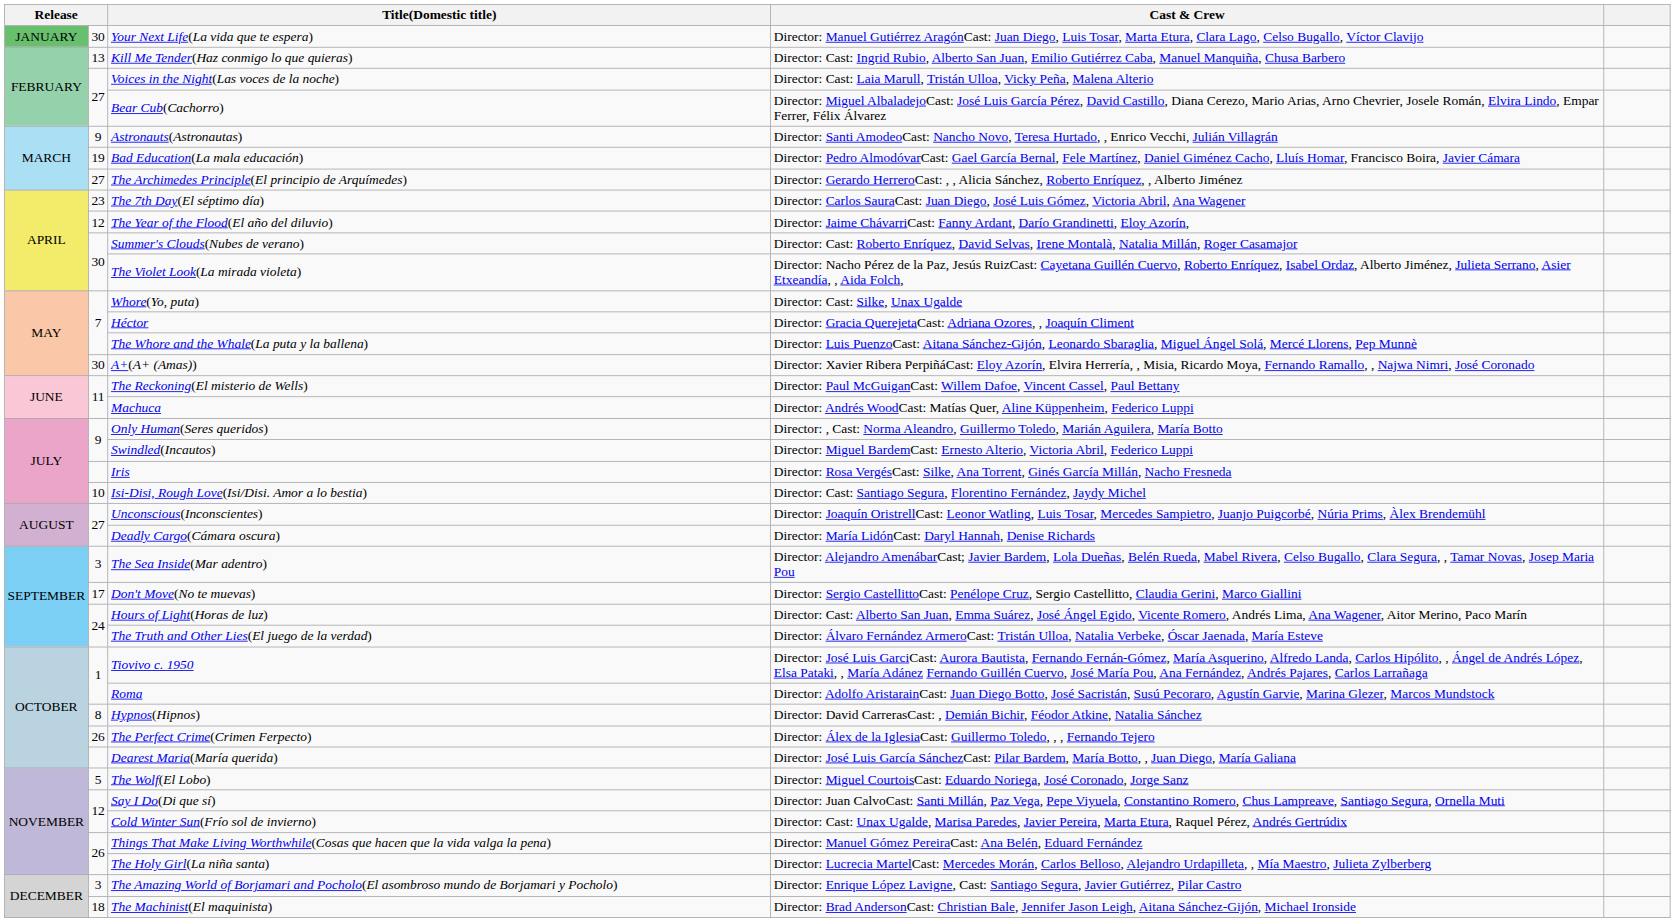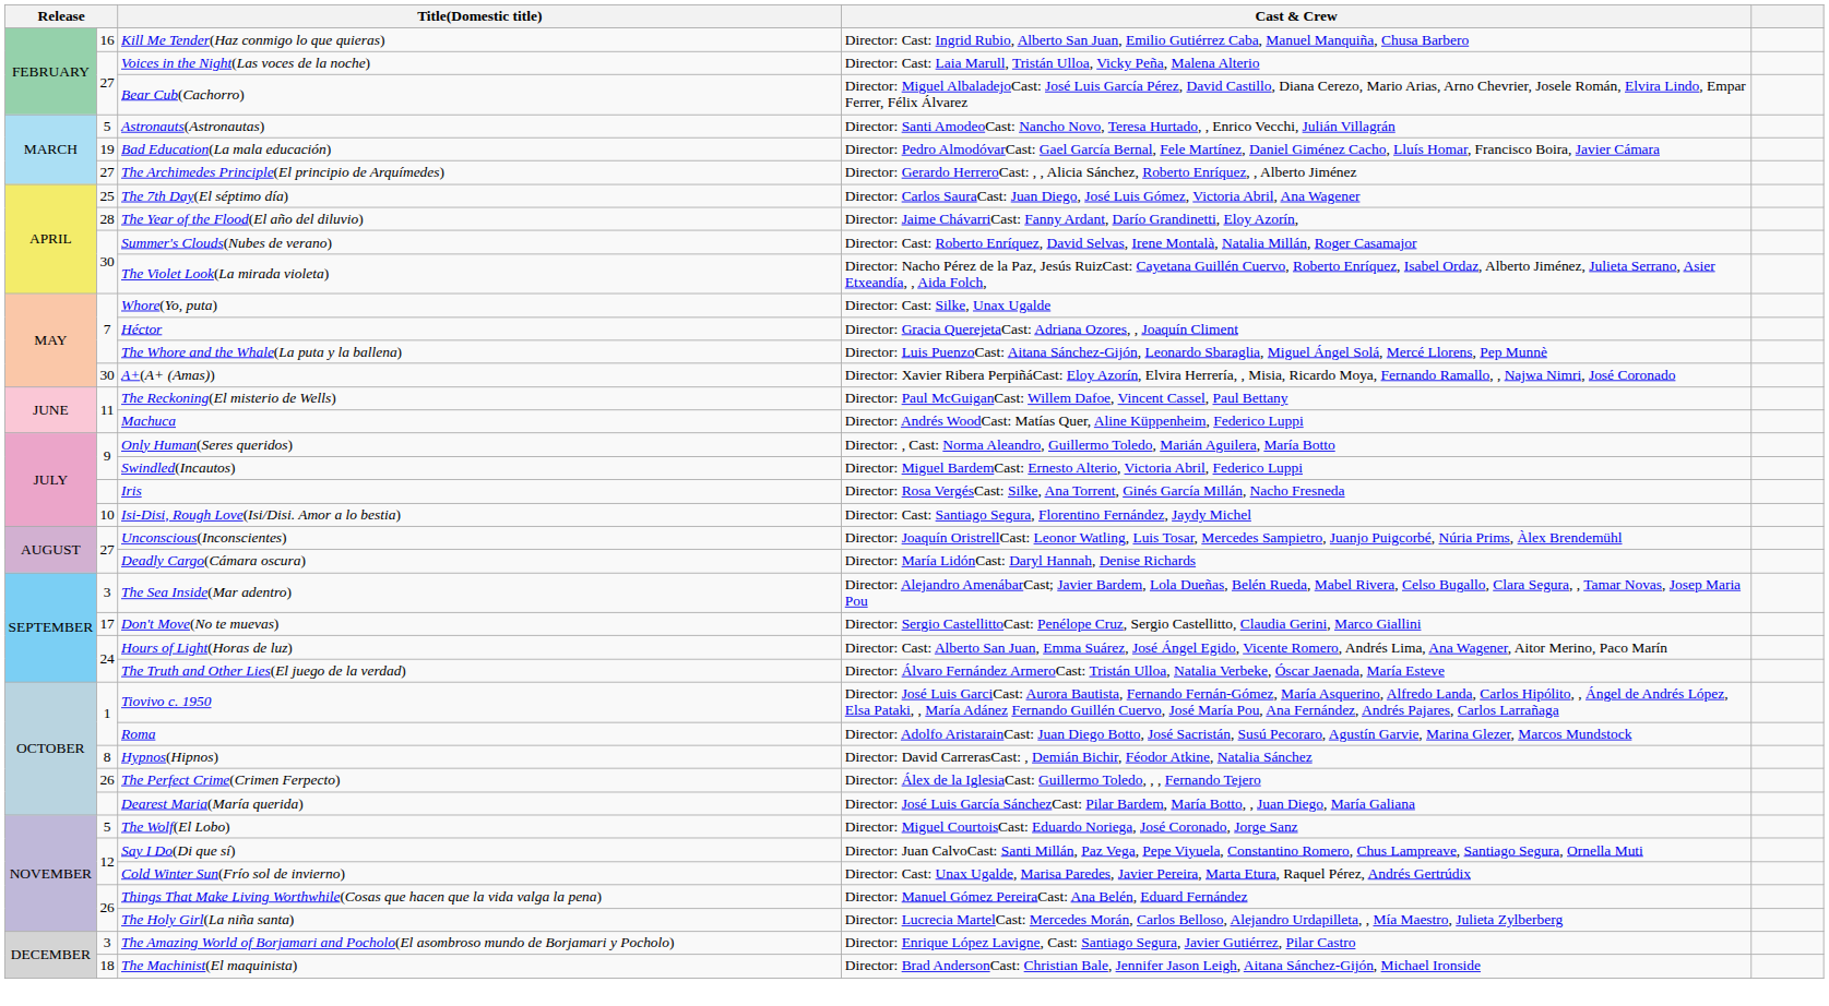 <table class="wikitable sortable" style="width:100%;">
 <tr>
 <th colspan="2" style="width:5%;">Release</th>
 <th>Title(Domestic title)</th>
 <th style="width:50%;">Cast & Crew</th>
 <th style="width:4%;"></th>
 </tr>
 <tr>
-<td align = "center" rowspan = "1" bgcolor = #68bf6e>JANUARY</td>
-<td align = "center">30</td>
-<td><em><a href='#'>Your Next Life</a></em>(<em>La vida que te espera</em>)</td>
-<td>Director: <a href='#'>Manuel Gutiérrez Aragón</a>Cast: <a href='#'>Juan Diego</a>, <a href='#'>Luis Tosar</a>, <a href='#'>Marta Etura</a>, <a href='#'>Clara Lago</a>, <a href='#'>Celso Bugallo</a>, <a href='#'>Víctor Clavijo</a></td>
-<td align = "center"></td>
-</tr>
-<tr>
 <td rowspan = "3" align = "center" bgcolor = "#95d1ab">FEBRUARY</td>
-<td align = "center">13</td>
+<td align = "center">16</td>
 <td><em><a href='#'>Kill Me Tender</a></em>(<em>Haz conmigo lo que quieras</em>)</td>
 <td>Director: Cast: <a href='#'>Ingrid Rubio</a>, <a href='#'>Alberto San Juan</a>, <a href='#'>Emilio Gutiérrez Caba</a>, <a href='#'>Manuel Manquiña</a>, <a href='#'>Chusa Barbero</a></td>
 <td align = "center"></td>
 </tr>
 <tr>
 <td rowspan = "2" align = "center">27</td>
 <td><em><a href='#'>Voices in the Night</a></em>(<em>Las voces de la noche</em>)</td>
 <td>Director: Cast: <a href='#'>Laia Marull</a>, <a href='#'>Tristán Ulloa</a>, <a href='#'>Vicky Peña</a>, <a href='#'>Malena Alterio</a></td>
 <td align = "center"></td>
 </tr>
 <tr>
 <td><em><a href='#'>Bear Cub</a></em>(<em>Cachorro</em>)</td>
 <td>Director: <a href='#'>Miguel Albaladejo</a>Cast: <a href='#'>José Luis García Pérez</a>, <a href='#'>David Castillo</a>, Diana Cerezo, Mario Arias, Arno Chevrier, Josele Román, <a href='#'>Elvira Lindo</a>, Empar Ferrer, Félix Álvarez</td>
 <td align = "center"></td>
 </tr>
 <tr>
 <td align = "center" rowspan = "3" bgcolor = "#abdff4">MARCH</td>
-<td align = "center">9</td>
+<td align = "center">5</td>
 <td><em><a href='#'>Astronauts</a></em>(<em>Astronautas</em>)</td>
 <td>Director: <a href='#'>Santi Amodeo</a>Cast: <a href='#'>Nancho Novo</a>, <a href='#'>Teresa Hurtado</a>, , Enrico Vecchi, <a href='#'>Julián Villagrán</a></td>
 <td align =" center"></td>
 </tr>
 <tr>
 <td align = "center">19</td>
 <td><em><a href='#'>Bad Education</a></em>(<em>La mala educación</em>)</td>
 <td>Director: <a href='#'>Pedro Almodóvar</a>Cast: <a href='#'>Gael García Bernal</a>, <a href='#'>Fele Martínez</a>, <a href='#'>Daniel Giménez Cacho</a>, <a href='#'>Lluís Homar</a>, Francisco Boira, <a href='#'>Javier Cámara</a></td>
 <td align = "center"></td>
 </tr>
 <tr>
 <td align = "center">27</td>
 <td><em><a href='#'>The Archimedes Principle</a></em>(<em>El principio de Arquímedes</em>)</td>
 <td>Director: <a href='#'>Gerardo Herrero</a>Cast: , , Alicia Sánchez, <a href='#'>Roberto Enríquez</a>, , Alberto Jiménez</td>
 <td align = "center"></td>
 </tr>
 <tr>
 <td align = "center" rowspan = "4" bgcolor = "f3ec6a">APRIL</td>
-<td align = "center">23</td>
+<td align = "center">25</td>
 <td><em><a href='#'>The 7th Day</a></em>(<em>El séptimo día</em>)</td>
 <td>Director: <a href='#'>Carlos Saura</a>Cast: <a href='#'>Juan Diego</a>, <a href='#'>José Luis Gómez</a>, <a href='#'>Victoria Abril</a>, <a href='#'>Ana Wagener</a></td>
 <td align = "center"></td>
 </tr>
 <tr>
-<td align = "center">12</td>
+<td align = "center">28</td>
 <td><em><a href='#'>The Year of the Flood</a></em>(<em>El año del diluvio</em>)</td>
 <td>Director: <a href='#'>Jaime Chávarri</a>Cast: <a href='#'>Fanny Ardant</a>, <a href='#'>Darío Grandinetti</a>, <a href='#'>Eloy Azorín</a>, </td>
 <td align = "center"></td>
 </tr>
 <tr>
 <td rowspan = "2" align = "center">30</td>
 <td><em><a href='#'>Summer's Clouds</a></em>(<em>Nubes de verano</em>)</td>
 <td>Director: Cast: <a href='#'>Roberto Enríquez</a>, <a href='#'>David Selvas</a>, <a href='#'>Irene Montalà</a>, <a href='#'>Natalia Millán</a>, <a href='#'>Roger Casamajor</a></td>
 <td align = "center"></td>
 </tr>
 <tr>
 <td><em><a href='#'>The Violet Look</a></em>(<em>La mirada violeta</em>)</td>
 <td>Director: Nacho Pérez de la Paz, Jesús RuizCast: <a href='#'>Cayetana Guillén Cuervo</a>, <a href='#'>Roberto Enríquez</a>, <a href='#'>Isabel Ordaz</a>, Alberto Jiménez, <a href='#'>Julieta Serrano</a>, <a href='#'>Asier Etxeandía</a>, , <a href='#'>Aida Folch</a>, </td>
 <td align = "center"></td>
 </tr>
 <tr>
 <td align = "center" rowspan = "4" bgcolor = "#fac7a8">MAY</td>
 <td rowspan = "3" align = "center">7</td>
 <td><em><a href='#'>Whore</a></em>(<em>Yo, puta</em>)</td>
 <td>Director: Cast: <a href='#'>Silke</a>, <a href='#'>Unax Ugalde</a></td>
 <td align = "center"></td>
 </tr>
 <tr>
 <td><em><a href='#'>Héctor</a></em></td>
 <td>Director: <a href='#'>Gracia Querejeta</a>Cast: <a href='#'>Adriana Ozores</a>, , <a href='#'>Joaquín Climent</a></td>
 <td align = "center"></td>
 </tr>
 <tr>
 <td><em><a href='#'>The Whore and the Whale</a></em>(<em>La puta y la ballena</em>)</td>
 <td>Director: <a href='#'>Luis Puenzo</a>Cast: <a href='#'>Aitana Sánchez-Gijón</a>, <a href='#'>Leonardo Sbaraglia</a>, <a href='#'>Miguel Ángel Solá</a>, <a href='#'>Mercé Llorens</a>, <a href='#'>Pep Munnè</a></td>
 <td align = "center"></td>
 </tr>
 <tr>
 <td align = "center">30</td>
 <td><em><a href='#'>A+</a></em>(<em>A+ (Amas)</em>)</td>
 <td>Director: Xavier Ribera PerpiñáCast: <a href='#'>Eloy Azorín</a>, Elvira Herrería, , Misia, Ricardo Moya, <a href='#'>Fernando Ramallo</a>, , <a href='#'>Najwa Nimri</a>, <a href='#'>José Coronado</a></td>
 <td align = "center"></td>
 </tr>
 <tr>
 <td align = "center" rowspan = "2" bgcolor = "#fac7d6">JUNE</td>
 <td rowspan = "2" align = "center">11</td>
 <td><em><a href='#'>The Reckoning</a></em>(<em>El misterio de Wells</em>)</td>
 <td>Director: <a href='#'>Paul McGuigan</a>Cast: <a href='#'>Willem Dafoe</a>, <a href='#'>Vincent Cassel</a>, <a href='#'>Paul Bettany</a></td>
 <td align = "center"></td>
 </tr>
 <tr>
 <td><em><a href='#'>Machuca</a></em></td>
 <td>Director: <a href='#'>Andrés Wood</a>Cast: Matías Quer, <a href='#'>Aline Küppenheim</a>, <a href='#'>Federico Luppi</a></td>
 <td align = "center"></td>
 </tr>
 <tr>
 <td align = "center" rowspan = "4" bgcolor = "#eba5c9">JULY</td>
 <td rowspan = "2" align = "center">9</td>
 <td><em><a href='#'>Only Human</a></em>(<em>Seres queridos</em>)</td>
 <td>Director: , Cast: <a href='#'>Norma Aleandro</a>, <a href='#'>Guillermo Toledo</a>, <a href='#'>Marián Aguilera</a>, <a href='#'>María Botto</a></td>
 <td align = "center"></td>
 </tr>
 <tr>
 <td><em><a href='#'>Swindled</a></em>(<em>Incautos</em>)</td>
 <td>Director: <a href='#'>Miguel Bardem</a>Cast: <a href='#'>Ernesto Alterio</a>, <a href='#'>Victoria Abril</a>, <a href='#'>Federico Luppi</a></td>
 <td align = "center"></td>
 </tr>
 <tr>
 <td></td>
 <td><em><a href='#'>Iris</a></em></td>
 <td>Director: <a href='#'>Rosa Vergés</a>Cast: <a href='#'>Silke</a>, <a href='#'>Ana Torrent</a>, <a href='#'>Ginés García Millán</a>, <a href='#'>Nacho Fresneda</a></td>
 <td></td>
 </tr>
 <tr>
 <td align = "center">10</td>
 <td><em><a href='#'>Isi-Disi, Rough Love</a></em>(<em>Isi/Disi. Amor a lo bestia</em>)</td>
 <td>Director: Cast: <a href='#'>Santiago Segura</a>, <a href='#'>Florentino Fernández</a>, <a href='#'>Jaydy Michel</a></td>
 <td align = "center"></td>
 </tr>
 <tr>
 <td rowspan = "2" align = "center" bgcolor = "#d2b0d1">AUGUST</td>
 <td rowspan = "2" align = "center">27</td>
 <td><em><a href='#'>Unconscious</a></em>(<em>Inconscientes</em>)</td>
 <td>Director: <a href='#'>Joaquín Oristrell</a>Cast: <a href='#'>Leonor Watling</a>, <a href='#'>Luis Tosar</a>, <a href='#'>Mercedes Sampietro</a>, <a href='#'>Juanjo Puigcorbé</a>, <a href='#'>Núria Prims</a>, <a href='#'>Àlex Brendemühl</a></td>
 <td align = "center"></td>
 </tr>
 <tr>
 <td><em><a href='#'>Deadly Cargo</a></em>(<em>Cámara oscura</em>)</td>
 <td>Director: <a href='#'>María Lidón</a>Cast: <a href='#'>Daryl Hannah</a>, <a href='#'>Denise Richards</a></td>
 <td align= "center"></td>
 </tr>
 <tr>
 <td align = "center" rowspan = "4" bgcolor = "#7bcff4">SEPTEMBER</td>
 <td align = "center">3</td>
 <td><em><a href='#'>The Sea Inside</a></em>(<em>Mar adentro</em>)</td>
 <td>Director: <a href='#'>Alejandro Amenábar</a>Cast; <a href='#'>Javier Bardem</a>, <a href='#'>Lola Dueñas</a>, <a href='#'>Belén Rueda</a>, <a href='#'>Mabel Rivera</a>, <a href='#'>Celso Bugallo</a>, <a href='#'>Clara Segura</a>, , <a href='#'>Tamar Novas</a>, <a href='#'>Josep Maria Pou</a></td>
 <td align = "center"></td>
 </tr>
 <tr>
 <td align = "center">17</td>
 <td><em><a href='#'>Don't Move</a></em>(<em>No te muevas</em>)</td>
 <td>Director: <a href='#'>Sergio Castellitto</a>Cast: <a href='#'>Penélope Cruz</a>, Sergio Castellitto, <a href='#'>Claudia Gerini</a>, <a href='#'>Marco Giallini</a></td>
 <td align = "center"></td>
 </tr>
 <tr>
 <td rowspan = "2" align = "center">24</td>
 <td><em><a href='#'>Hours of Light</a></em>(<em>Horas de luz</em>)</td>
 <td>Director: Cast: <a href='#'>Alberto San Juan</a>, <a href='#'>Emma Suárez</a>, <a href='#'>José Ángel Egido</a>, <a href='#'>Vicente Romero</a>, Andrés Lima, <a href='#'>Ana Wagener</a>, Aitor Merino, Paco Marín</td>
 <td align = "center"></td>
 </tr>
 <tr>
 <td><em><a href='#'>The Truth and Other Lies</a></em>(<em>El juego de la verdad</em>)</td>
 <td>Director: <a href='#'>Álvaro Fernández Armero</a>Cast: <a href='#'>Tristán Ulloa</a>, <a href='#'>Natalia Verbeke</a>, <a href='#'>Óscar Jaenada</a>, <a href='#'>María Esteve</a></td>
 <td align = "center"></td>
 </tr>
 <tr>
 <td align = "center" rowspan = "5" bgcolor = "#b9d4e">OCTOBER</td>
 <td align = "center" rowspan = "2">1</td>
 <td><em><a href='#'>Tiovivo c. 1950</a></em></td>
 <td>Director: <a href='#'>José Luis Garci</a>Cast: <a href='#'>Aurora Bautista</a>, <a href='#'>Fernando Fernán-Gómez</a>, <a href='#'>María Asquerino</a>, <a href='#'>Alfredo Landa</a>, <a href='#'>Carlos Hipólito</a>, , <a href='#'>Ángel de Andrés López</a>, <a href='#'>Elsa Pataki</a>, , <a href='#'>María Adánez</a> <a href='#'>Fernando Guillén Cuervo</a>, <a href='#'>José María Pou</a>, <a href='#'>Ana Fernández</a>, <a href='#'>Andrés Pajares</a>, <a href='#'>Carlos Larrañaga</a></td>
 <td align = "center"></td>
 </tr>
 <tr>
 <td><em><a href='#'>Roma</a></em></td>
 <td>Director: <a href='#'>Adolfo Aristarain</a>Cast: <a href='#'>Juan Diego Botto</a>, <a href='#'>José Sacristán</a>, <a href='#'>Susú Pecoraro</a>, <a href='#'>Agustín Garvie</a>, <a href='#'>Marina Glezer</a>, <a href='#'>Marcos Mundstock</a></td>
 <td align = "center"></td>
 </tr>
 <tr>
 <td align = "center">8</td>
 <td><em><a href='#'>Hypnos</a></em>(<em>Hipnos</em>)</td>
 <td>Director: David CarrerasCast: , <a href='#'>Demián Bichir</a>, <a href='#'>Féodor Atkine</a>, <a href='#'>Natalia Sánchez</a></td>
 <td align = "center"></td>
 </tr>
 <tr>
 <td align = "center">26</td>
 <td><em><a href='#'>The Perfect Crime</a></em>(<em>Crimen Ferpecto</em>)</td>
 <td>Director: <a href='#'>Álex de la Iglesia</a>Cast: <a href='#'>Guillermo Toledo</a>, , , <a href='#'>Fernando Tejero</a></td>
 <td align = "center"></td>
 </tr>
 <tr>
 <td></td>
 <td><em><a href='#'>Dearest Maria</a></em>(<em>María querida</em>)</td>
 <td>Director: <a href='#'>José Luis García Sánchez</a>Cast: <a href='#'>Pilar Bardem</a>, <a href='#'>María Botto</a>, , <a href='#'>Juan Diego</a>, <a href='#'>María Galiana</a></td>
 <td></td>
 </tr>
 <tr>
 <td align = "center" rowspan = "5" bgcolor = "#bfb8d9">NOVEMBER</td>
 <td align = "center">5</td>
 <td><em><a href='#'>The Wolf</a></em>(<em>El Lobo</em>)</td>
 <td>Director: <a href='#'>Miguel Courtois</a>Cast: <a href='#'>Eduardo Noriega</a>, <a href='#'>José Coronado</a>, <a href='#'>Jorge Sanz</a></td>
 <td align = "center"></td>
 </tr>
 <tr>
 <td align = "center" rowspan = "2">12</td>
 <td><em><a href='#'>Say I Do</a></em>(<em>Di que sí</em>)</td>
 <td>Director: Juan CalvoCast: <a href='#'>Santi Millán</a>, <a href='#'>Paz Vega</a>, <a href='#'>Pepe Viyuela</a>, <a href='#'>Constantino Romero</a>, <a href='#'>Chus Lampreave</a>, <a href='#'>Santiago Segura</a>, <a href='#'>Ornella Muti</a></td>
 <td align = "center"></td>
 </tr>
 <tr>
 <td><em><a href='#'>Cold Winter Sun</a></em>(<em>Frío sol de invierno</em>)</td>
 <td>Director: Cast: <a href='#'>Unax Ugalde</a>, <a href='#'>Marisa Paredes</a>, <a href='#'>Javier Pereira</a>, <a href='#'>Marta Etura</a>, Raquel Pérez, <a href='#'>Andrés Gertrúdix</a></td>
 <td align = "center"></td>
 </tr>
 <tr>
 <td rowspan = "2" align = "center">26</td>
 <td><em><a href='#'>Things That Make Living Worthwhile</a></em>(<em>Cosas que hacen que la vida valga la pena</em>)</td>
 <td>Director: <a href='#'>Manuel Gómez Pereira</a>Cast: <a href='#'>Ana Belén</a>, <a href='#'>Eduard Fernández</a></td>
 <td align = "center"></td>
 </tr>
 <tr>
 <td><em><a href='#'>The Holy Girl</a></em>(<em>La niña santa</em>)</td>
 <td>Director: <a href='#'>Lucrecia Martel</a>Cast: <a href='#'>Mercedes Morán</a>, <a href='#'>Carlos Belloso</a>, <a href='#'>Alejandro Urdapilleta</a>, , <a href='#'>Mía Maestro</a>, <a href='#'>Julieta Zylberberg</a></td>
 <td align = "center"></td>
 </tr>
 <tr>
 <td align = "center" rowspan = "2" bgcolor = "#d4d4d4">DECEMBER</td>
 <td align = "center">3</td>
 <td><em><a href='#'>The Amazing World of Borjamari and Pocholo</a></em>(<em>El asombroso mundo de Borjamari y Pocholo</em>)</td>
 <td>Director: <a href='#'>Enrique López Lavigne</a>, Cast: <a href='#'>Santiago Segura</a>, <a href='#'>Javier Gutiérrez</a>, <a href='#'>Pilar Castro</a></td>
 <td align = "center"></td>
 </tr>
 <tr>
 <td align = "center">18</td>
 <td><em><a href='#'>The Machinist</a></em>(<em>El maquinista</em>)</td>
 <td>Director: <a href='#'>Brad Anderson</a>Cast: <a href='#'>Christian Bale</a>, <a href='#'>Jennifer Jason Leigh</a>, <a href='#'>Aitana Sánchez-Gijón</a>, <a href='#'>Michael Ironside</a></td>
 <td align = "center"></td>
 </tr>
 </table>
